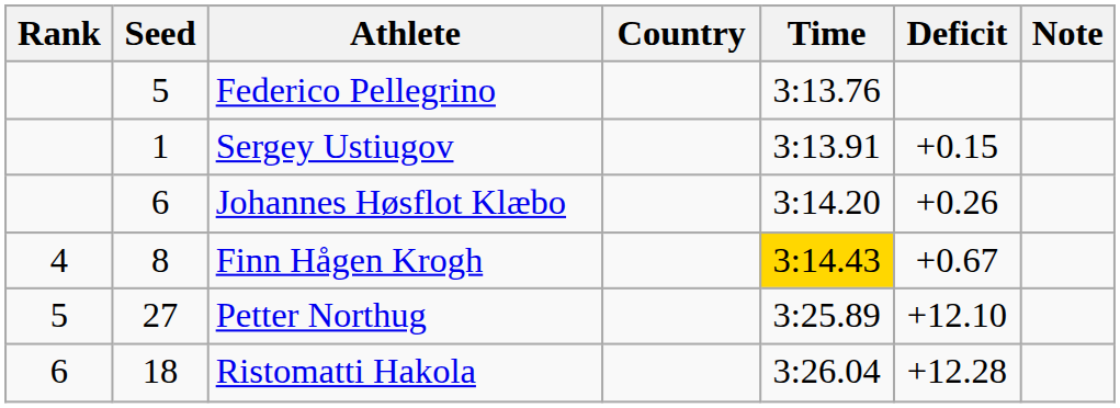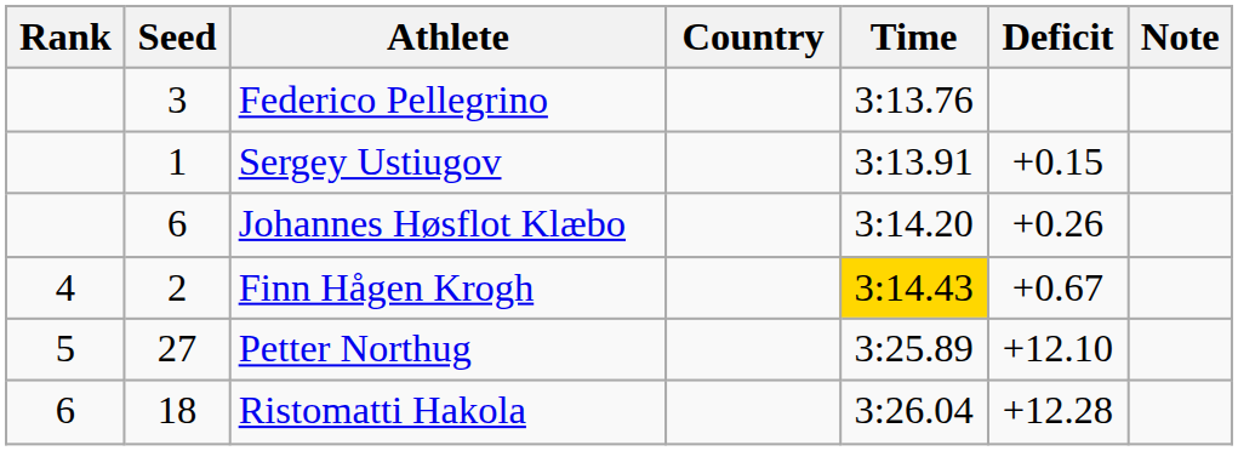 <table class="wikitable sortable" style="text-align:center" width=80%>
 <tr>
 <th>Rank</th>
 <th>Seed</th>
 <th>Athlete</th>
 <th>Country</th>
 <th>Time</th>
 <th>Deficit</th>
 <th>Note</th>
 </tr>
 <tr>
 <td></td>
-<td>5</td>
+<td>3</td>
 <td align=left><a href='#'>Federico Pellegrino</a></td>
 <td align=left></td>
 <td>3:13.76</td>
 <td></td>
 <td></td>
 </tr>
 <tr>
 <td></td>
 <td>1</td>
 <td align=left><a href='#'>Sergey Ustiugov</a></td>
 <td align=left></td>
 <td>3:13.91</td>
 <td>+0.15</td>
 <td></td>
 </tr>
 <tr>
 <td></td>
 <td>6</td>
 <td align=left><a href='#'>Johannes Høsflot Klæbo</a></td>
 <td align=left></td>
 <td>3:14.20</td>
 <td>+0.26</td>
 <td></td>
 </tr>
 <tr>
 <td>4</td>
-<td>8</td>
+<td>2</td>
 <td align=left><a href='#'>Finn Hågen Krogh</a></td>
 <td align=left></td>
 <td style="background: gold;">3:14.43</td>
 <td>+0.67</td>
 <td></td>
 </tr>
 <tr>
 <td>5</td>
 <td>27</td>
 <td align=left><a href='#'>Petter Northug</a></td>
 <td align=left></td>
 <td>3:25.89</td>
 <td>+12.10</td>
 <td></td>
 </tr>
 <tr>
 <td>6</td>
 <td>18</td>
 <td align=left><a href='#'>Ristomatti Hakola</a></td>
 <td align=left></td>
 <td>3:26.04</td>
 <td>+12.28</td>
 <td></td>
 </tr>
 </table>
